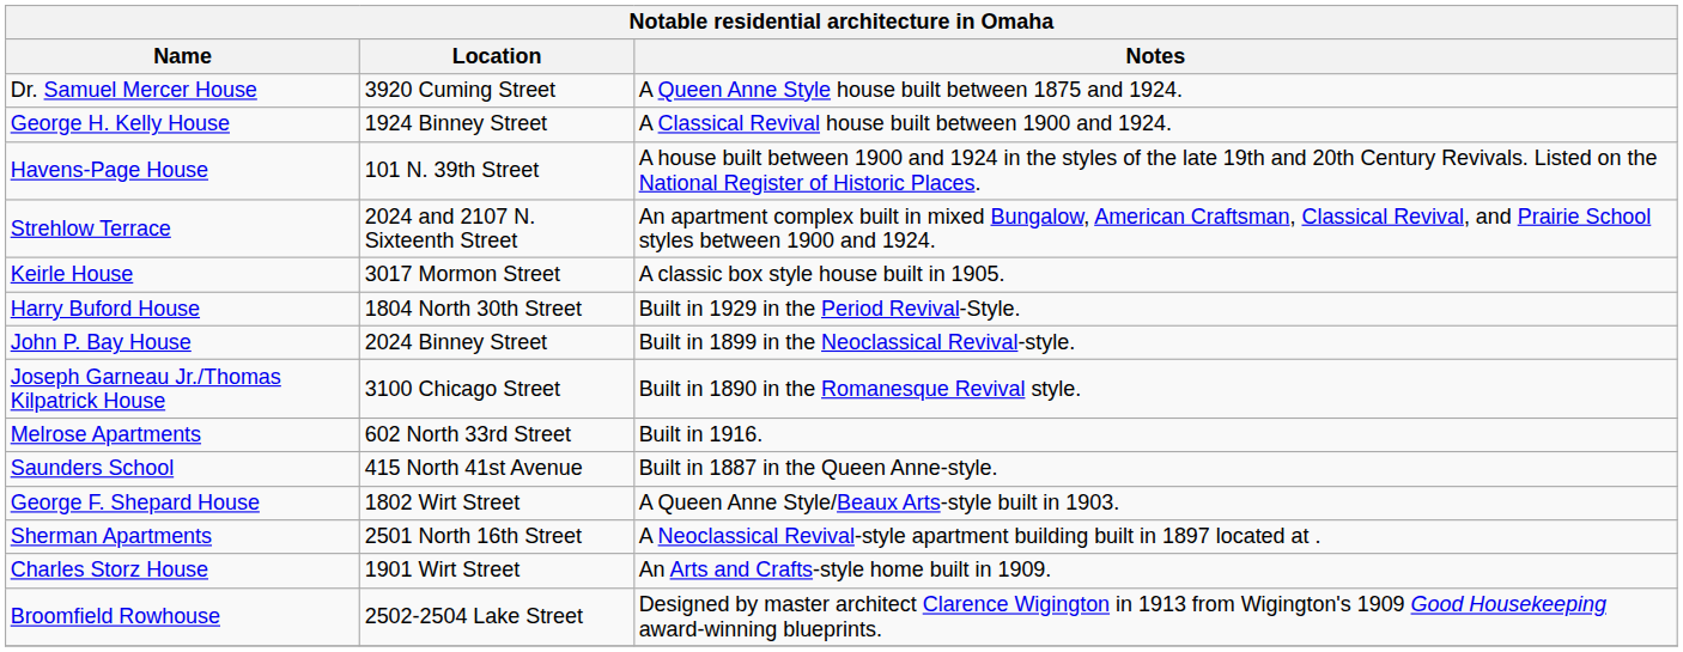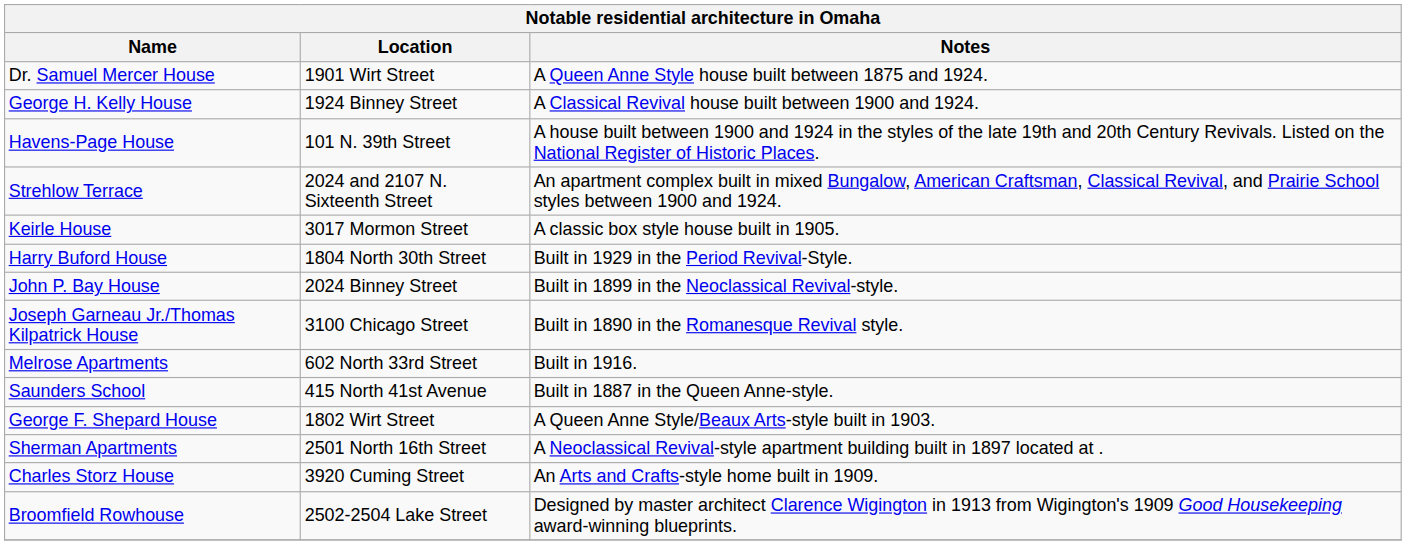 <table class="wikitable">
 <tr>
 <th align="center" colspan="6"><strong>Notable residential architecture in Omaha</strong></th>
 </tr>
 <tr>
 <th>Name</th>
 <th>Location</th>
 <th>Notes</th>
 </tr>
 <tr>
 <td>Dr. <a href='#'>Samuel Mercer House</a></td>
-<td>3920 Cuming Street</td>
+<td>1901 Wirt Street</td>
 <td>A <a href='#'>Queen Anne Style</a> house built between 1875 and 1924.</td>
 </tr>
 <tr>
 <td><a href='#'>George H. Kelly House</a></td>
 <td>1924 Binney Street</td>
 <td>A <a href='#'>Classical Revival</a> house built between 1900 and 1924.</td>
 </tr>
 <tr>
 <td><a href='#'>Havens-Page House</a></td>
 <td>101 N. 39th Street</td>
 <td>A house built between 1900 and 1924 in the styles of the late 19th and 20th Century Revivals. Listed on the <a href='#'>National Register of Historic Places</a>.</td>
 </tr>
 <tr>
 <td><a href='#'>Strehlow Terrace</a></td>
 <td>2024 and 2107 N. Sixteenth Street</td>
 <td>An apartment complex built in mixed <a href='#'>Bungalow</a>, <a href='#'>American Craftsman</a>, <a href='#'>Classical Revival</a>, and <a href='#'>Prairie School</a> styles between 1900 and 1924.</td>
 </tr>
 <tr>
 <td><a href='#'>Keirle House</a></td>
 <td>3017 Mormon Street</td>
 <td>A classic box style house built in 1905.</td>
 </tr>
 <tr>
 <td><a href='#'>Harry Buford House</a></td>
 <td>1804 North 30th Street</td>
 <td>Built in 1929 in the <a href='#'>Period Revival</a>-Style.</td>
 </tr>
 <tr>
 <td><a href='#'>John P. Bay House</a></td>
 <td>2024 Binney Street</td>
 <td>Built in 1899 in the <a href='#'>Neoclassical Revival</a>-style.</td>
 </tr>
 <tr>
 <td><a href='#'>Joseph Garneau Jr./Thomas Kilpatrick House</a></td>
 <td>3100 Chicago Street</td>
 <td>Built in 1890 in the <a href='#'>Romanesque Revival</a> style.</td>
 </tr>
 <tr>
 <td><a href='#'>Melrose Apartments</a></td>
 <td>602 North 33rd Street</td>
 <td>Built in 1916.</td>
 </tr>
 <tr>
 <td><a href='#'>Saunders School</a></td>
 <td>415 North 41st Avenue</td>
 <td>Built in 1887 in the Queen Anne-style.</td>
 </tr>
 <tr>
 <td><a href='#'>George F. Shepard House</a></td>
 <td>1802 Wirt Street</td>
 <td>A Queen Anne Style/<a href='#'>Beaux Arts</a>-style built in 1903.</td>
 </tr>
 <tr>
 <td><a href='#'>Sherman Apartments</a></td>
 <td>2501 North 16th Street</td>
 <td>A <a href='#'>Neoclassical Revival</a>-style apartment building built in 1897 located at .</td>
 </tr>
 <tr>
 <td><a href='#'>Charles Storz House</a></td>
-<td>1901 Wirt Street</td>
+<td>3920 Cuming Street</td>
 <td>An <a href='#'>Arts and Crafts</a>-style home built in 1909.</td>
 </tr>
 <tr>
 <td><a href='#'>Broomfield Rowhouse</a></td>
 <td>2502-2504 Lake Street</td>
 <td>Designed by master architect <a href='#'>Clarence Wigington</a> in 1913 from Wigington's 1909 <em><a href='#'>Good Housekeeping</a></em> award-winning blueprints.</td>
 </tr>
 <tr>
 </tr>
 </table>
